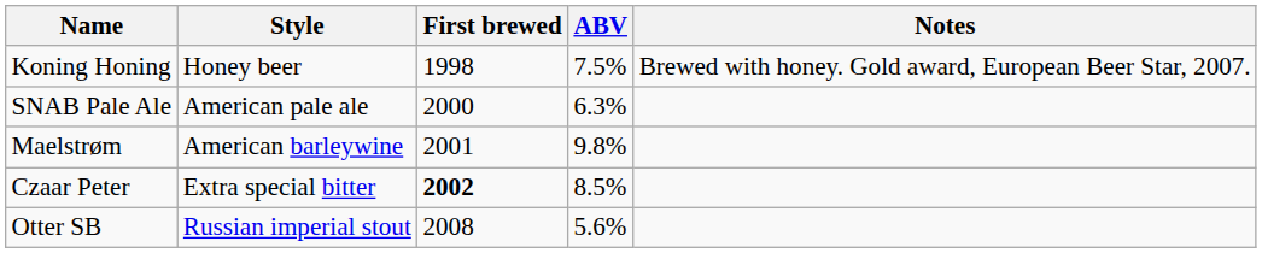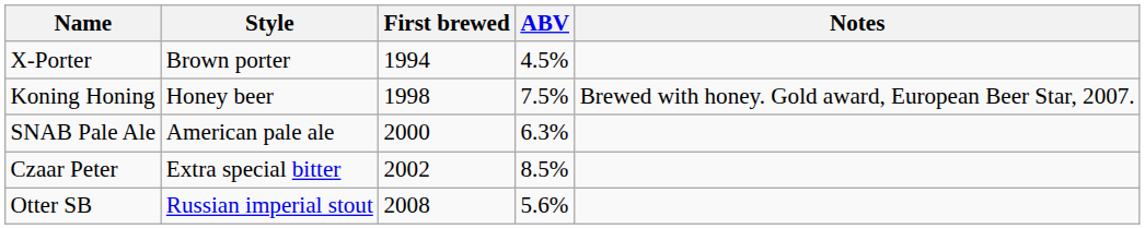 <table class="wikitable" border="1">
 <tr>
 <th>Name</th>
 <th>Style</th>
 <th>First brewed</th>
 <th><a href='#'>ABV</a></th>
 <th>Notes</th>
+</tr>
+<tr>
+<td>X-Porter</td>
+<td>Brown porter</td>
+<td>1994</td>
+<td>4.5%</td>
+<td></td>
 </tr>
 <tr>
 <td>Koning Honing</td>
 <td>Honey beer</td>
 <td>1998</td>
 <td>7.5%</td>
 <td>Brewed with honey. Gold award, European Beer Star, 2007.</td>
 </tr>
 <tr>
 <td>SNAB Pale Ale</td>
 <td>American pale ale</td>
 <td>2000</td>
 <td>6.3%</td>
 <td></td>
 </tr>
 <tr>
-<td>Maelstrøm</td>
-<td>American <a href='#'>barleywine</a></td>
-<td>2001</td>
-<td>9.8%</td>
-<td></td>
-</tr>
-<tr>
 <td>Czaar Peter</td>
 <td>Extra special <a href='#'>bitter</a></td>
-<td><strong>2002</strong></td>
+<td>2002</td>
 <td>8.5%</td>
 <td></td>
 </tr>
 <tr>
 <td>Otter SB</td>
 <td><a href='#'>Russian imperial stout</a></td>
 <td>2008</td>
 <td>5.6%</td>
 <td></td>
 </tr>
 </table>
